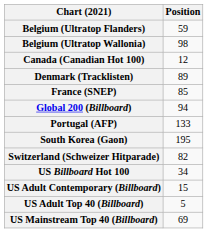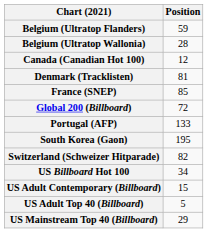 <table class="wikitable sortable plainrowheaders" style="text-align:center">
 <tr>
 <th scope="col">Chart (2021)</th>
 <th scope="col">Position</th>
 </tr>
 <tr>
 <th scope="row">Belgium (Ultratop Flanders)</th>
 <td>59</td>
 </tr>
 <tr>
 <th scope="row">Belgium (Ultratop Wallonia)</th>
-<td>98</td>
+<td>28</td>
 </tr>
 <tr>
 <th scope="row">Canada (Canadian Hot 100)</th>
 <td>12</td>
 </tr>
 <tr>
 <th scope="row">Denmark (Tracklisten)</th>
-<td>89</td>
+<td>81</td>
 </tr>
 <tr>
 <th scope="row">France (SNEP)</th>
 <td>85</td>
 </tr>
 <tr>
 <th scope="row"><a href='#'>Global 200</a> (<em>Billboard</em>)</th>
-<td>94</td>
+<td>72</td>
 </tr>
 <tr>
 <th scope="row">Portugal (AFP)</th>
 <td>133</td>
 </tr>
 <tr>
 <th scope="row">South Korea (Gaon)</th>
 <td>195</td>
 </tr>
 <tr>
 <th scope="row">Switzerland (Schweizer Hitparade)</th>
 <td>82</td>
 </tr>
 <tr>
 <th scope="row">US <em>Billboard</em> Hot 100</th>
 <td>34</td>
 </tr>
 <tr>
 <th scope="row">US Adult Contemporary (<em>Billboard</em>)</th>
 <td>15</td>
 </tr>
 <tr>
 <th scope="row">US Adult Top 40 (<em>Billboard</em>)</th>
 <td>5</td>
 </tr>
 <tr>
 <th scope="row">US Mainstream Top 40 (<em>Billboard</em>)</th>
-<td>69</td>
+<td>29</td>
 </tr>
 </table>
